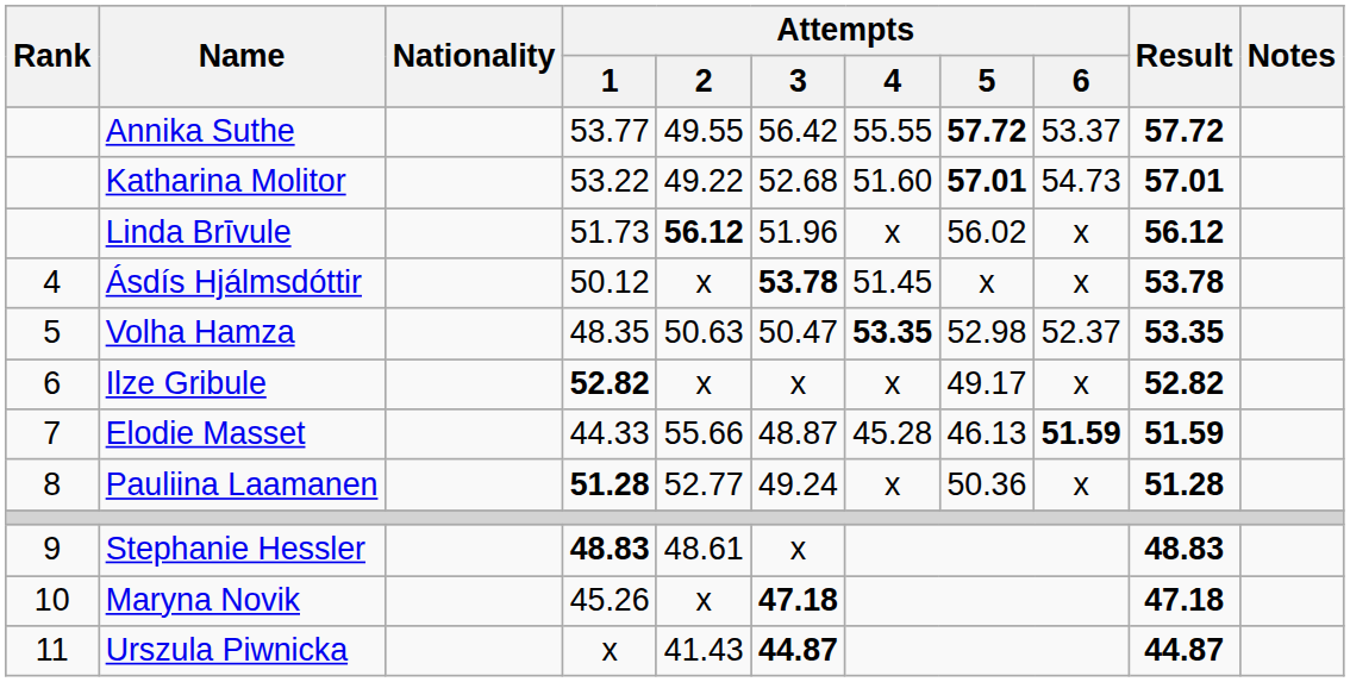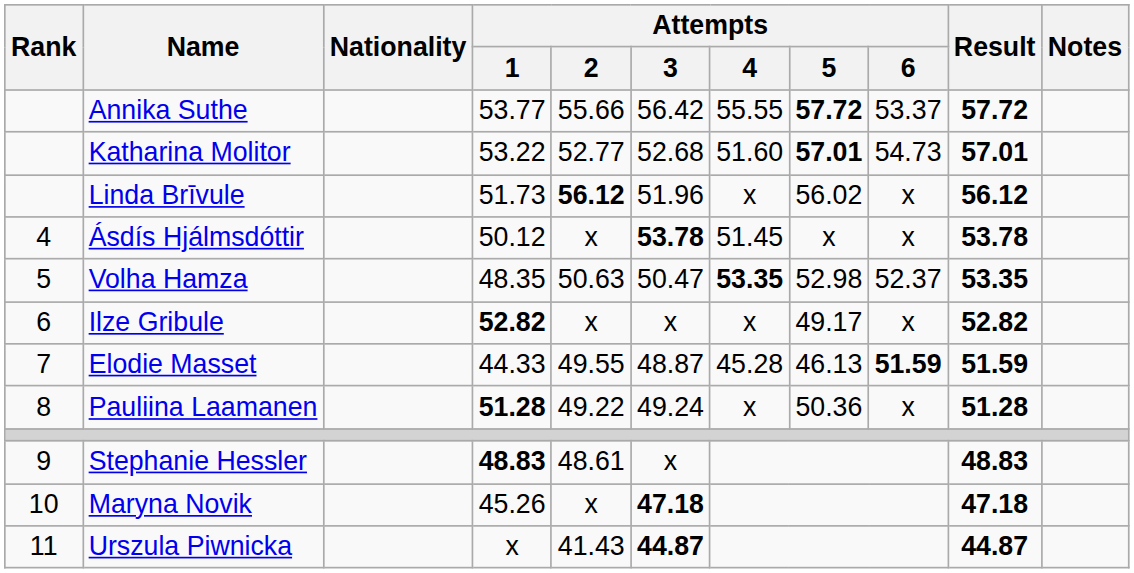 <table class="wikitable sortable" style="text-align:center">
 <tr>
 <th rowspan=2>Rank</th>
 <th rowspan=2>Name</th>
 <th rowspan=2>Nationality</th>
 <th colspan=6>Attempts</th>
 <th rowspan=2>Result</th>
 <th rowspan=2>Notes</th>
 </tr>
 <tr>
 <th>1</th>
 <th>2</th>
 <th>3</th>
 <th>4</th>
 <th>5</th>
 <th>6</th>
 </tr>
 <tr>
 <td></td>
 <td align=left><a href='#'>Annika Suthe</a></td>
 <td align=left></td>
 <td>53.77</td>
-<td>49.55</td>
+<td>55.66</td>
 <td>56.42</td>
 <td>55.55</td>
 <td><strong>57.72</strong></td>
 <td>53.37</td>
 <td><strong>57.72</strong></td>
 <td></td>
 </tr>
 <tr>
 <td></td>
 <td align=left><a href='#'>Katharina Molitor</a></td>
 <td align=left></td>
 <td>53.22</td>
-<td>49.22</td>
+<td>52.77</td>
 <td>52.68</td>
 <td>51.60</td>
 <td><strong>57.01</strong></td>
 <td>54.73</td>
 <td><strong>57.01</strong></td>
 <td></td>
 </tr>
 <tr>
 <td></td>
 <td align=left><a href='#'>Linda Brīvule</a></td>
 <td align=left></td>
 <td>51.73</td>
 <td><strong>56.12</strong></td>
 <td>51.96</td>
 <td>x</td>
 <td>56.02</td>
 <td>x</td>
 <td><strong>56.12</strong></td>
 <td></td>
 </tr>
 <tr>
 <td>4</td>
 <td align=left><a href='#'>Ásdís Hjálmsdóttir</a></td>
 <td align=left></td>
 <td>50.12</td>
 <td>x</td>
 <td><strong>53.78</strong></td>
 <td>51.45</td>
 <td>x</td>
 <td>x</td>
 <td><strong>53.78</strong></td>
 <td></td>
 </tr>
 <tr>
 <td>5</td>
 <td align=left><a href='#'>Volha Hamza</a></td>
 <td align=left></td>
 <td>48.35</td>
 <td>50.63</td>
 <td>50.47</td>
 <td><strong>53.35</strong></td>
 <td>52.98</td>
 <td>52.37</td>
 <td><strong>53.35</strong></td>
 <td></td>
 </tr>
 <tr>
 <td>6</td>
 <td align=left><a href='#'>Ilze Gribule</a></td>
 <td align=left></td>
 <td><strong>52.82</strong></td>
 <td>x</td>
 <td>x</td>
 <td>x</td>
 <td>49.17</td>
 <td>x</td>
 <td><strong>52.82</strong></td>
 <td></td>
 </tr>
 <tr>
 <td>7</td>
 <td align=left><a href='#'>Elodie Masset</a></td>
 <td align=left></td>
 <td>44.33</td>
-<td>55.66</td>
+<td>49.55</td>
 <td>48.87</td>
 <td>45.28</td>
 <td>46.13</td>
 <td><strong>51.59</strong></td>
 <td><strong>51.59</strong></td>
 <td></td>
 </tr>
 <tr>
 <td>8</td>
 <td align=left><a href='#'>Pauliina Laamanen</a></td>
 <td align=left></td>
 <td><strong>51.28</strong></td>
-<td>52.77</td>
+<td>49.22</td>
 <td>49.24</td>
 <td>x</td>
 <td>50.36</td>
 <td>x</td>
 <td><strong>51.28</strong></td>
 <td></td>
 </tr>
 <tr>
 <td colspan=11 bgcolor=lightgray></td>
 </tr>
 <tr>
 <td>9</td>
 <td align=left><a href='#'>Stephanie Hessler</a></td>
 <td align=left></td>
 <td><strong>48.83</strong></td>
 <td>48.61</td>
 <td>x</td>
 <td colspan=3></td>
 <td><strong>48.83</strong></td>
 <td></td>
 </tr>
 <tr>
 <td>10</td>
 <td align=left><a href='#'>Maryna Novik</a></td>
 <td align=left></td>
 <td>45.26</td>
 <td>x</td>
 <td><strong>47.18</strong></td>
 <td colspan=3></td>
 <td><strong>47.18</strong></td>
 <td></td>
 </tr>
 <tr>
 <td>11</td>
 <td align=left><a href='#'>Urszula Piwnicka</a></td>
 <td align=left></td>
 <td>x</td>
 <td>41.43</td>
 <td><strong>44.87</strong></td>
 <td colspan=3></td>
 <td><strong>44.87</strong></td>
 <td></td>
 </tr>
 </table>
